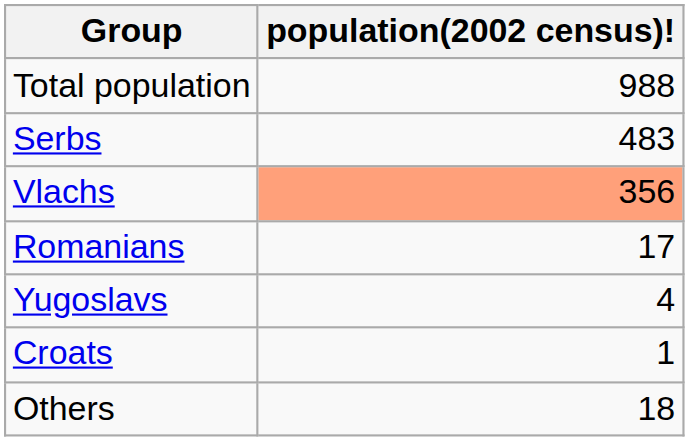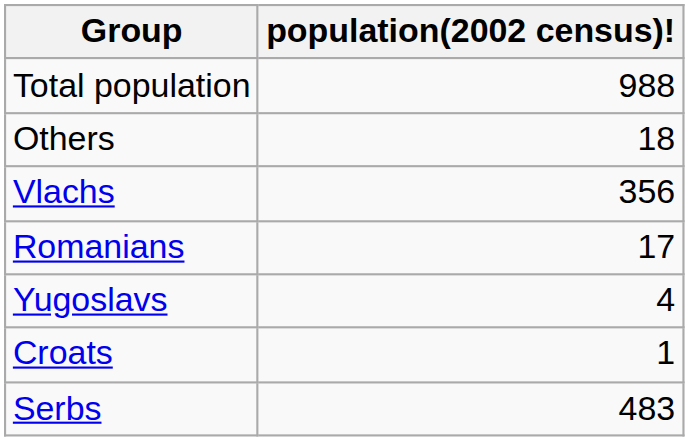 <table class="wikitable" style="text-align:right">
 <tr>
 <th><strong>Group</strong></th>
 <th><strong>population(2002 census)</strong>!</th>
 </tr>
 <tr>
 <td>Total population</td>
 <td>988</td>
 </tr>
 <tr>
-<td align="left"><a href='#'>Serbs</a></td>
-<td>483</td>
+<td align="left">Others</td>
+<td>18</td>
 </tr>
 <tr>
 <td align="left"><a href='#'>Vlachs</a></td>
-<td style="background: lightsalmon;">356</td>
+<td>356</td>
 </tr>
 <tr>
 <td align="left"><a href='#'>Romanians</a></td>
 <td>17</td>
 </tr>
 <tr>
 <td align="left"><a href='#'>Yugoslavs</a></td>
 <td>4</td>
 </tr>
 <tr>
 <td align="left"><a href='#'>Croats</a></td>
 <td>1</td>
 </tr>
 <tr>
-<td align="left">Others</td>
-<td>18</td>
+<td align="left"><a href='#'>Serbs</a></td>
+<td>483</td>
 </tr>
 </table>
